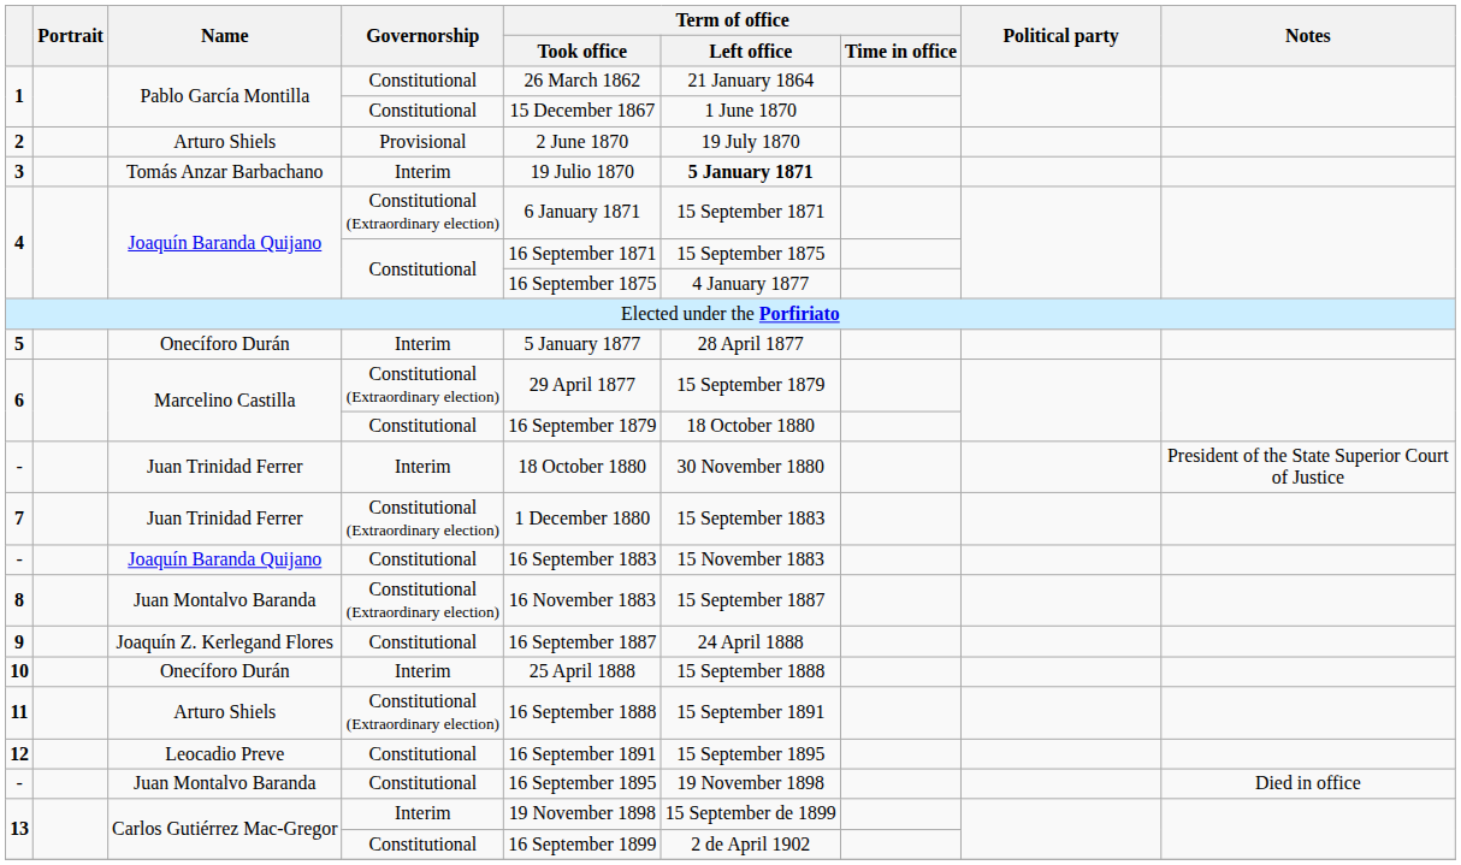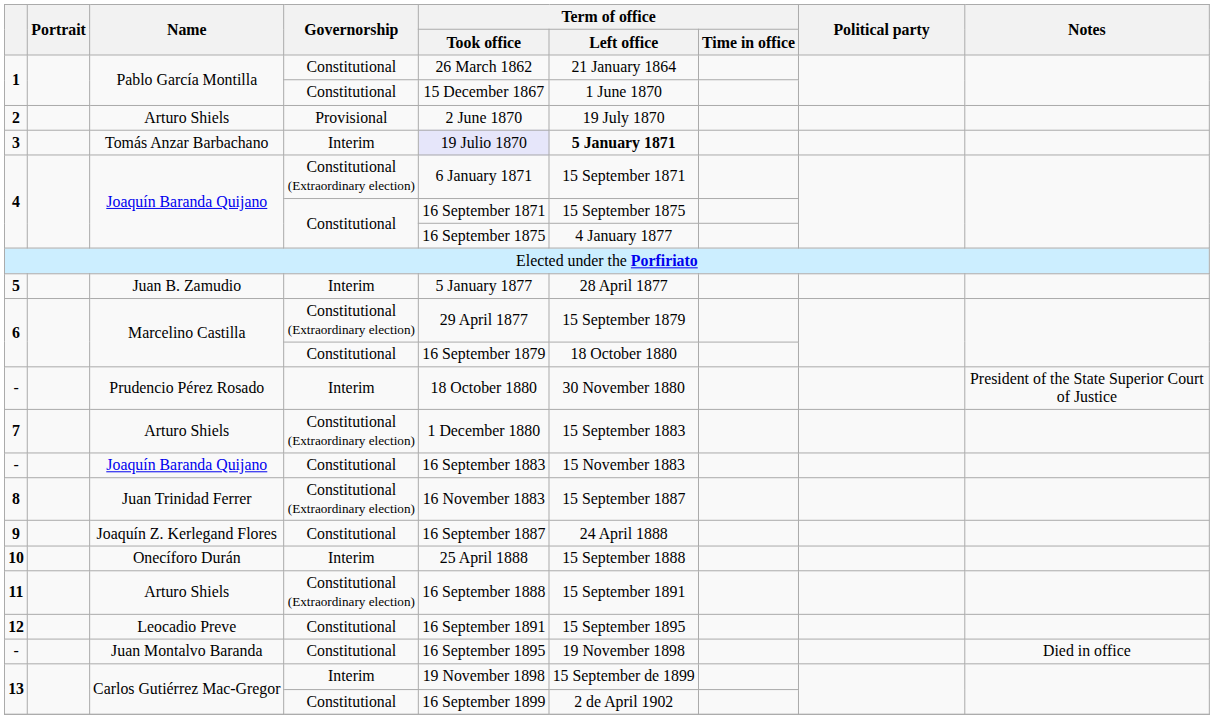 <table class="wikitable" style="text-align:center;">
 <tr>
 <th scope="col" rowspan="2"></th>
 <th scope="col" rowspan="2">Portrait</th>
 <th scope="col" rowspan="2">Name</th>
 <th scope="col" rowspan="2">Governorship</th>
 <th scope="col" colspan="3" align="center">Term of office</th>
 <th scope="col" rowspan="2" style="width:10em">Political party</th>
 <th scope="col" rowspan="2" style="width:15em">Notes</th>
 </tr>
 <tr>
 <th align="center">Took office</th>
 <th>Left office</th>
 <th>Time in office</th>
 </tr>
 <tr>
 <td rowspan=2><strong>1</strong></td>
 <td rowspan=2></td>
 <td rowspan=2>Pablo García Montilla</td>
 <td>Constitutional</td>
 <td>26 March 1862</td>
 <td>21 January 1864</td>
 <td></td>
 <td rowspan=2></td>
 <td rowspan=2></td>
 </tr>
 <tr>
 <td>Constitutional</td>
 <td>15 December 1867</td>
 <td>1 June 1870</td>
 <td></td>
 </tr>
 <tr>
 <td><strong>2</strong></td>
 <td></td>
 <td>Arturo Shiels</td>
 <td>Provisional</td>
 <td>2 June 1870</td>
 <td>19 July 1870</td>
 <td></td>
 <td></td>
 <td></td>
 </tr>
 <tr>
 <td><strong>3</strong></td>
 <td></td>
 <td>Tomás Anzar Barbachano</td>
 <td>Interim</td>
-<td>19 Julio 1870</td>
+<td style="background: lavender;">19 Julio 1870</td>
 <td><strong>5 January 1871</strong></td>
 <td></td>
 <td></td>
 <td></td>
 </tr>
 <tr>
 <td rowspan=3><strong>4</strong></td>
 <td rowspan=3></td>
 <td rowspan=3><a href='#'>Joaquín Baranda Quijano</a></td>
 <td>Constitutional<br><small>(Extraordinary election)</small></td>
 <td>6 January 1871</td>
 <td>15 September 1871</td>
 <td></td>
 <td rowspan=3></td>
 <td rowspan=3></td>
 </tr>
 <tr>
 <td rowspan=2>Constitutional</td>
 <td>16 September 1871</td>
 <td>15 September 1875</td>
 <td></td>
 </tr>
 <tr>
 <td>16 September 1875</td>
 <td>4 January 1877</td>
 <td></td>
 </tr>
 <tr>
 <td colspan=9 style=background-color:#CEF>Elected under the <strong><a href='#'>Porfiriato</a></strong></td>
 </tr>
 <tr>
 <td><strong>5</strong></td>
 <td></td>
-<td>Onecíforo Durán</td>
+<td>Juan B. Zamudio</td>
 <td>Interim</td>
 <td>5 January 1877</td>
 <td>28 April 1877</td>
 <td></td>
 <td></td>
 <td></td>
 </tr>
 <tr>
 <td rowspan=2><strong>6</strong></td>
 <td rowspan=2></td>
 <td rowspan=2>Marcelino Castilla</td>
 <td>Constitutional<br><small>(Extraordinary election)</small></td>
 <td>29 April 1877</td>
 <td>15 September 1879</td>
 <td></td>
 <td rowspan=2></td>
 <td rowspan=2></td>
 </tr>
 <tr>
 <td>Constitutional</td>
 <td>16 September 1879</td>
 <td>18 October 1880</td>
 <td></td>
 </tr>
 <tr>
 <td>-</td>
 <td></td>
-<td>Juan Trinidad Ferrer</td>
+<td>Prudencio Pérez Rosado</td>
 <td>Interim</td>
 <td>18 October 1880</td>
 <td>30 November 1880</td>
 <td></td>
 <td></td>
 <td>President of the State Superior Court of Justice</td>
 </tr>
 <tr>
 <td><strong>7</strong></td>
 <td></td>
-<td>Juan Trinidad Ferrer</td>
+<td>Arturo Shiels</td>
 <td>Constitutional<br><small>(Extraordinary election)</small></td>
 <td>1 December 1880</td>
 <td>15 September  1883</td>
 <td></td>
 <td></td>
 <td></td>
 </tr>
 <tr>
 <td>-</td>
 <td></td>
 <td><a href='#'>Joaquín Baranda Quijano</a></td>
 <td>Constitutional</td>
 <td>16 September 1883</td>
 <td>15 November 1883</td>
 <td></td>
 <td></td>
 <td></td>
 </tr>
 <tr>
 <td><strong>8</strong></td>
 <td></td>
-<td>Juan Montalvo Baranda</td>
+<td>Juan Trinidad Ferrer</td>
 <td>Constitutional<br><small>(Extraordinary election)</small></td>
 <td>16 November 1883</td>
 <td>15 September 1887</td>
 <td></td>
 <td></td>
 <td></td>
 </tr>
 <tr>
 <td><strong>9</strong></td>
 <td></td>
 <td>Joaquín Z. Kerlegand Flores</td>
 <td>Constitutional</td>
 <td>16 September 1887</td>
 <td>24 April 1888</td>
 <td></td>
 <td></td>
 <td></td>
 </tr>
 <tr>
 <td><strong>10</strong></td>
 <td></td>
 <td>Onecíforo Durán</td>
 <td>Interim</td>
 <td>25 April 1888</td>
 <td>15 September 1888</td>
 <td></td>
 <td></td>
 <td></td>
 </tr>
 <tr>
 <td><strong>11</strong></td>
 <td></td>
 <td>Arturo Shiels</td>
 <td>Constitutional<br><small>(Extraordinary election)</small></td>
 <td>16 September 1888</td>
 <td>15 September 1891</td>
 <td></td>
 <td></td>
 <td></td>
 </tr>
 <tr>
 <td><strong>12</strong></td>
 <td></td>
 <td>Leocadio Preve</td>
 <td>Constitutional</td>
 <td>16 September 1891</td>
 <td>15 September 1895</td>
 <td></td>
 <td></td>
 <td></td>
 </tr>
 <tr>
 <td>-</td>
 <td></td>
 <td>Juan Montalvo Baranda</td>
 <td>Constitutional</td>
 <td>16 September 1895</td>
 <td>19 November 1898</td>
 <td></td>
 <td></td>
 <td>Died in office</td>
 </tr>
 <tr>
 <td rowspan=2><strong>13</strong></td>
 <td rowspan=2></td>
 <td rowspan=2>Carlos Gutiérrez Mac-Gregor</td>
 <td>Interim</td>
 <td>19 November 1898</td>
 <td>15 September de 1899</td>
 <td></td>
 <td rowspan=2></td>
 <td rowspan=2></td>
 </tr>
 <tr>
 <td>Constitutional</td>
 <td>16 September 1899</td>
 <td>2 de April 1902</td>
 <td></td>
 </tr>
 <tr>
 </tr>
 </table>
